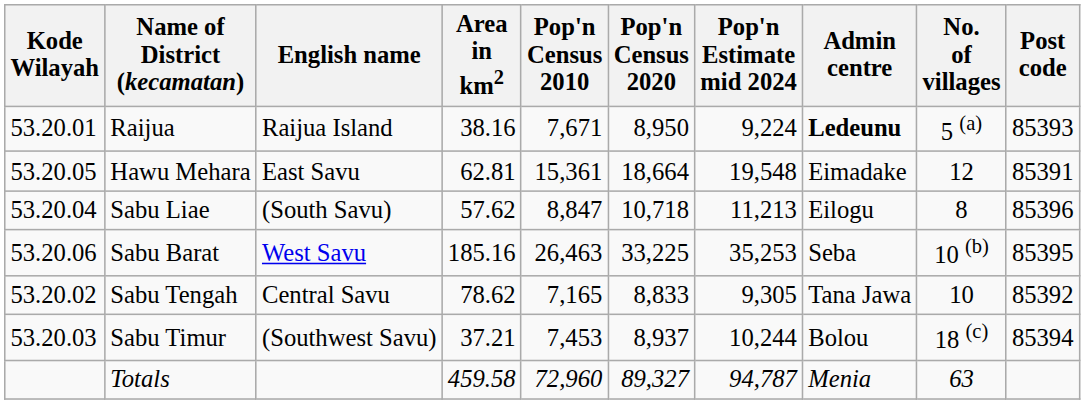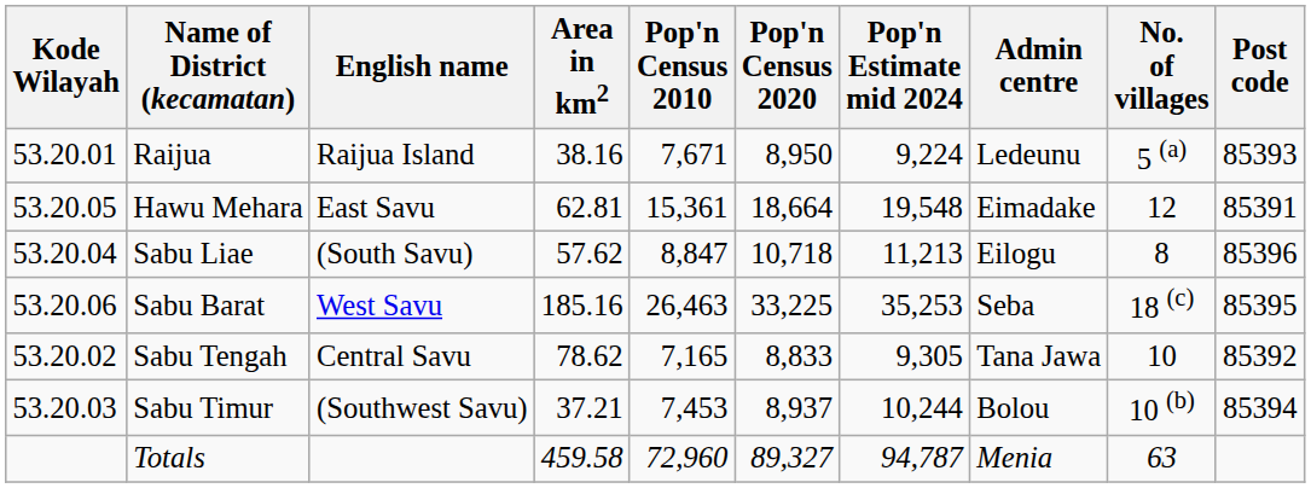 <table class="sortable wikitable">
 <tr>
 <th>Kode <br>Wilayah</th>
 <th>Name of<br>District<br>(<em>kecamatan</em>)</th>
 <th>English name</th>
 <th>Area <br>in <br>km<sup>2</sup></th>
 <th>Pop'n<br>Census<br>2010</th>
 <th>Pop'n<br>Census<br>2020</th>
 <th>Pop'n<br>Estimate<br>mid 2024</th>
 <th>Admin <br> centre</th>
 <th>No.<br> of<br>villages</th>
 <th>Post<br>code</th>
 </tr>
 <tr>
 <td>53.20.01</td>
 <td>Raijua </td>
 <td>Raijua Island</td>
 <td align="right">38.16</td>
 <td align="right">7,671</td>
 <td align="right">8,950</td>
 <td align="right">9,224</td>
-<td><strong>Ledeunu</strong></td>
+<td>Ledeunu</td>
 <td align="center">5 <sup>(a)</sup></td>
 <td>85393</td>
 </tr>
 <tr>
 <td>53.20.05</td>
 <td>Hawu Mehara </td>
 <td>East Savu</td>
 <td align="right">62.81</td>
 <td align="right">15,361</td>
 <td align="right">18,664</td>
 <td align="right">19,548</td>
 <td>Eimadake</td>
 <td align="center">12</td>
 <td>85391</td>
 </tr>
 <tr>
 <td>53.20.04</td>
 <td>Sabu Liae </td>
 <td>(South Savu)</td>
 <td align="right">57.62</td>
 <td align="right">8,847</td>
 <td align="right">10,718</td>
 <td align="right">11,213</td>
 <td>Eilogu</td>
 <td align="center">8</td>
 <td>85396</td>
 </tr>
 <tr>
 <td>53.20.06</td>
 <td>Sabu Barat </td>
 <td><a href='#'>West Savu</a></td>
 <td align="right">185.16</td>
 <td align="right">26,463</td>
 <td align="right">33,225</td>
 <td align="right">35,253</td>
 <td>Seba</td>
-<td align="center">10 <sup>(b)</sup></td>
+<td align="center">18 <sup>(c)</sup></td>
 <td>85395</td>
 </tr>
 <tr>
 <td>53.20.02</td>
 <td>Sabu Tengah </td>
 <td>Central Savu</td>
 <td align="right">78.62</td>
 <td align="right">7,165</td>
 <td align="right">8,833</td>
 <td align="right">9,305</td>
 <td>Tana Jawa</td>
 <td align="center">10</td>
 <td>85392</td>
 </tr>
 <tr>
 <td>53.20.03</td>
 <td>Sabu Timur </td>
 <td>(Southwest Savu)</td>
 <td align="right">37.21</td>
 <td align="right">7,453</td>
 <td align="right">8,937</td>
 <td align="right">10,244</td>
 <td>Bolou</td>
-<td align="center">18 <sup>(c)</sup></td>
+<td align="center">10 <sup>(b)</sup></td>
 <td>85394</td>
 </tr>
 <tr>
 <td></td>
 <td><em>Totals</em></td>
 <td></td>
 <td align="right"><em>459.58</em></td>
 <td align="right"><em>72,960</em></td>
 <td align="right"><em>89,327</em></td>
 <td align="right"><em>94,787</em></td>
 <td><em>Menia</em></td>
 <td align="center"><em>63</em></td>
 <td></td>
 </tr>
 </table>
